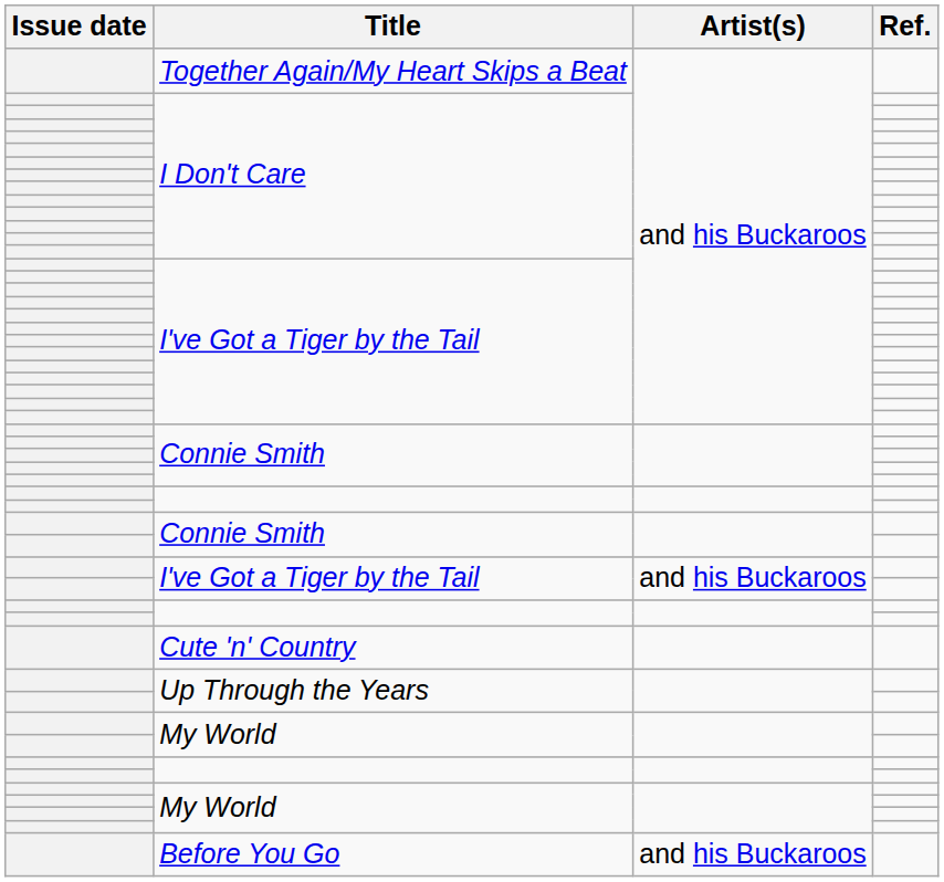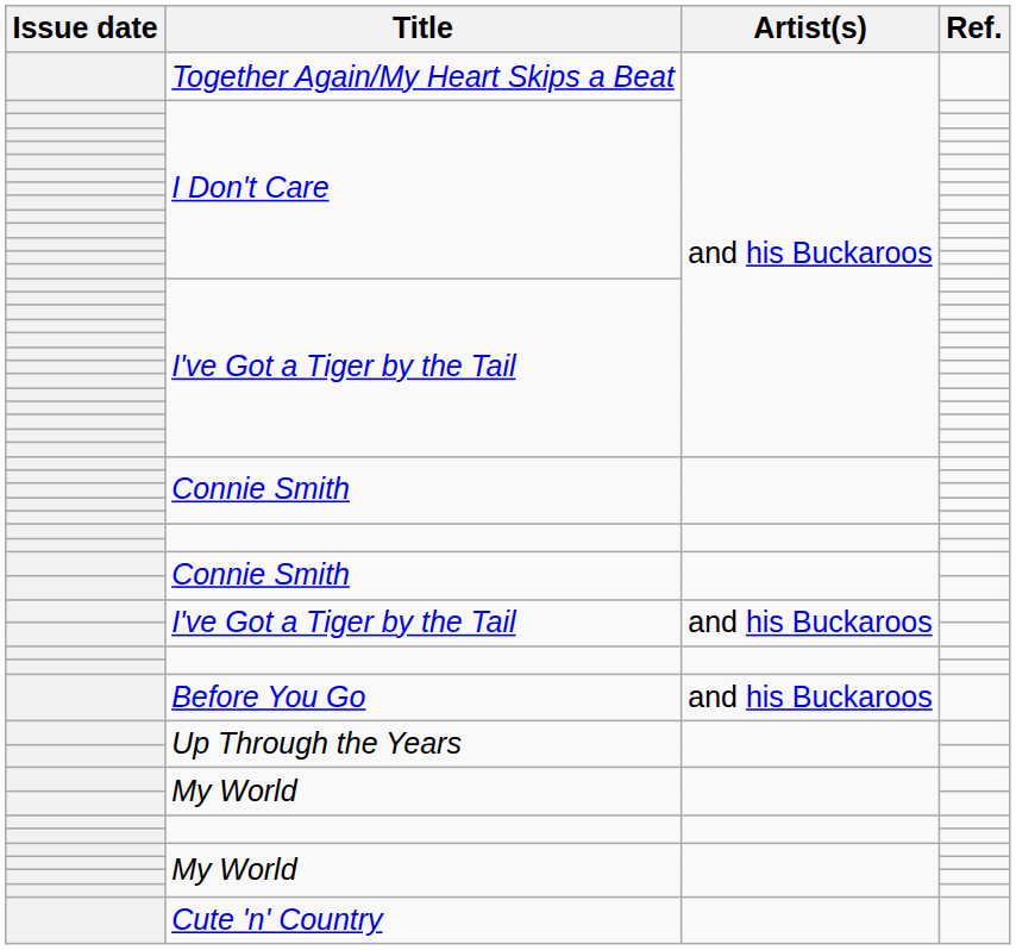 <table class="wikitable sortable plainrowheaders">
 <tr>
 <th scope=col>Issue date</th>
 <th scope=col>Title</th>
 <th scope=col>Artist(s)</th>
 <th scope=col class=unsortable>Ref.</th>
 </tr>
 <tr>
 <th scope=row></th>
 <td><em><a href='#'>Together Again/My Heart Skips a Beat</a></em></td>
 <td rowspan=27> and <a href='#'>his Buckaroos</a></td>
 <td align=center></td>
 </tr>
 <tr>
 <th scope=row></th>
 <td rowspan=13><em><a href='#'>I Don't Care</a></em></td>
 <td align=center></td>
 </tr>
 <tr>
 <th scope=row></th>
 <td align=center></td>
 </tr>
 <tr>
 <th scope=row></th>
 <td align=center></td>
 </tr>
 <tr>
 <th scope=row></th>
 <td align=center></td>
 </tr>
 <tr>
 <th scope=row></th>
 <td align=center></td>
 </tr>
 <tr>
 <th scope=row></th>
 <td align=center></td>
 </tr>
 <tr>
 <th scope=row></th>
 <td align=center></td>
 </tr>
 <tr>
 <th scope=row></th>
 <td align=center></td>
 </tr>
 <tr>
 <th scope=row></th>
 <td align=center></td>
 </tr>
 <tr>
 <th scope=row></th>
 <td align=center></td>
 </tr>
 <tr>
 <th scope=row></th>
 <td align=center></td>
 </tr>
 <tr>
 <th scope=row></th>
 <td align=center></td>
 </tr>
 <tr>
 <th scope=row></th>
 <td align=center></td>
 </tr>
 <tr>
 <th scope=row></th>
 <td rowspan=13><em><a href='#'>I've Got a Tiger by the Tail</a></em></td>
 <td align=center></td>
 </tr>
 <tr>
 <th scope=row></th>
 <td align=center></td>
 </tr>
 <tr>
 <th scope=row></th>
 <td align=center></td>
 </tr>
 <tr>
 <th scope=row></th>
 <td align=center></td>
 </tr>
 <tr>
 <th scope=row></th>
 <td align=center></td>
 </tr>
 <tr>
 <th scope=row></th>
 <td align=center></td>
 </tr>
 <tr>
 <th scope=row></th>
 <td align=center></td>
 </tr>
 <tr>
 <th scope=row></th>
 <td align=center></td>
 </tr>
 <tr>
 <th scope=row></th>
 <td align=center></td>
 </tr>
 <tr>
 <th scope=row></th>
 <td align=center></td>
 </tr>
 <tr>
 <th scope=row></th>
 <td align=center></td>
 </tr>
 <tr>
 <th scope=row></th>
 <td align=center></td>
 </tr>
 <tr>
 <th scope=row></th>
 <td align=center></td>
 </tr>
 <tr>
 <th scope=row></th>
 <td rowspan=5><em><a href='#'>Connie Smith</a></em></td>
 <td rowspan=5></td>
 <td align=center></td>
 </tr>
 <tr>
 <th scope=row></th>
 <td align=center></td>
 </tr>
 <tr>
 <th scope=row></th>
 <td align=center></td>
 </tr>
 <tr>
 <th scope=row></th>
 <td align=center></td>
 </tr>
 <tr>
 <th scope=row></th>
 <td align=center></td>
 </tr>
 <tr>
 <th scope=row></th>
 <td rowspan=2><em></em></td>
 <td rowspan=2></td>
 <td align=center></td>
 </tr>
 <tr>
 <th scope=row></th>
 <td align=center></td>
 </tr>
 <tr>
 <th scope=row></th>
 <td rowspan=2><em><a href='#'>Connie Smith</a></em></td>
 <td rowspan=2></td>
 <td align=center></td>
 </tr>
 <tr>
 <th scope=row></th>
 <td align=center></td>
 </tr>
 <tr>
 <th scope=row></th>
 <td rowspan=2><em><a href='#'>I've Got a Tiger by the Tail</a></em></td>
 <td rowspan=2> and <a href='#'>his Buckaroos</a></td>
 <td align=center></td>
 </tr>
 <tr>
 <th scope=row></th>
 <td align=center></td>
 </tr>
 <tr>
 <th scope=row></th>
 <td rowspan=2><em></em></td>
 <td rowspan=2></td>
 <td align=center></td>
 </tr>
 <tr>
 <th scope=row></th>
 <td align=center></td>
 </tr>
 <tr>
 <th scope=row></th>
-<td><em><a href='#'>Cute 'n' Country</a></em></td>
-<td></td>
+<td><em><a href='#'>Before You Go</a></em></td>
+<td> and <a href='#'>his Buckaroos</a></td>
 <td align=center></td>
 </tr>
 <tr>
 <th scope=row></th>
 <td rowspan=2><em>Up Through the Years</em></td>
 <td rowspan=2></td>
 <td align=center></td>
 </tr>
 <tr>
 <th scope=row></th>
 <td align=center></td>
 </tr>
 <tr>
 <th scope=row></th>
 <td rowspan=2><em>My World</em></td>
 <td rowspan=2></td>
 <td align=center></td>
 </tr>
 <tr>
 <th scope=row></th>
 <td align=center></td>
 </tr>
 <tr>
 <th scope=row></th>
 <td rowspan=2><em></em></td>
 <td rowspan=2></td>
 <td align=center></td>
 </tr>
 <tr>
 <th scope=row></th>
 <td align=center></td>
 </tr>
 <tr>
 <th scope=row></th>
 <td rowspan=4><em>My World</em></td>
 <td rowspan=4></td>
 <td align=center></td>
 </tr>
 <tr>
 <th scope=row></th>
 <td align=center></td>
 </tr>
 <tr>
 <th scope=row></th>
 <td align=center></td>
 </tr>
 <tr>
 <th scope=row></th>
 <td align=center></td>
 </tr>
 <tr>
 <th scope=row></th>
-<td><em><a href='#'>Before You Go</a></em></td>
-<td> and <a href='#'>his Buckaroos</a></td>
+<td><em><a href='#'>Cute 'n' Country</a></em></td>
+<td></td>
 <td align=center></td>
 </tr>
 </table>
